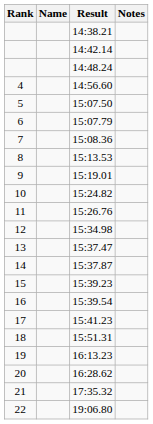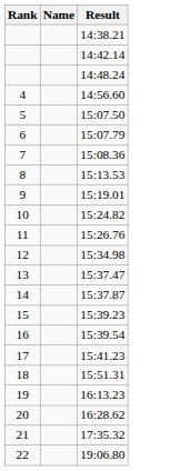 <table class="wikitable sortable" style="text-align:center">
 <tr>
 <th>Rank</th>
 <th>Name</th>
 <th>Result</th>
-<th>Notes</th>
 </tr>
 <tr>
 <td></td>
 <td align="left"></td>
 <td>14:38.21</td>
-<td></td>
 </tr>
 <tr>
 <td></td>
 <td align="left"></td>
 <td>14:42.14</td>
-<td></td>
 </tr>
 <tr>
 <td></td>
 <td align="left"></td>
 <td>14:48.24</td>
-<td></td>
 </tr>
 <tr>
 <td>4</td>
 <td align="left"></td>
 <td>14:56.60</td>
-<td></td>
 </tr>
 <tr>
 <td>5</td>
 <td align="left"></td>
 <td>15:07.50</td>
-<td></td>
 </tr>
 <tr>
 <td>6</td>
 <td align="left"></td>
 <td>15:07.79</td>
-<td></td>
 </tr>
 <tr>
 <td>7</td>
 <td align="left"></td>
 <td>15:08.36</td>
-<td></td>
 </tr>
 <tr>
 <td>8</td>
 <td align="left"></td>
 <td>15:13.53</td>
-<td></td>
 </tr>
 <tr>
 <td>9</td>
 <td align="left"></td>
 <td>15:19.01</td>
-<td></td>
 </tr>
 <tr>
 <td>10</td>
 <td align="left"></td>
 <td>15:24.82</td>
-<td></td>
 </tr>
 <tr>
 <td>11</td>
 <td align="left"></td>
 <td>15:26.76</td>
-<td></td>
 </tr>
 <tr>
 <td>12</td>
 <td align="left"></td>
 <td>15:34.98</td>
-<td></td>
 </tr>
 <tr>
 <td>13</td>
 <td align="left"></td>
 <td>15:37.47</td>
-<td></td>
 </tr>
 <tr>
 <td>14</td>
 <td align="left"></td>
 <td>15:37.87</td>
-<td></td>
 </tr>
 <tr>
 <td>15</td>
 <td align="left"></td>
 <td>15:39.23</td>
-<td></td>
 </tr>
 <tr>
 <td>16</td>
 <td align="left"></td>
 <td>15:39.54</td>
-<td></td>
 </tr>
 <tr>
 <td>17</td>
 <td align="left"></td>
 <td>15:41.23</td>
-<td></td>
 </tr>
 <tr>
 <td>18</td>
 <td align="left"></td>
 <td>15:51.31</td>
-<td></td>
 </tr>
 <tr>
 <td>19</td>
 <td align="left"></td>
 <td>16:13.23</td>
-<td></td>
 </tr>
 <tr>
 <td>20</td>
 <td align="left"></td>
 <td>16:28.62</td>
-<td></td>
 </tr>
 <tr>
 <td>21</td>
 <td align="left"></td>
 <td>17:35.32</td>
-<td></td>
 </tr>
 <tr>
 <td>22</td>
 <td align="left"></td>
 <td>19:06.80</td>
-<td></td>
 </tr>
 </table>
